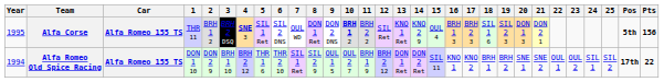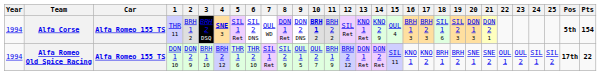 <table class="wikitable" style="text-align:center; font-size:85%">
 <tr>
 <th>Year</th>
 <th>Team</th>
 <th>Car</th>
 <th>1</th>
 <th>2</th>
 <th>3</th>
 <th>4</th>
 <th>5</th>
 <th>6</th>
 <th>7</th>
 <th>8</th>
 <th>9</th>
 <th>10</th>
 <th>11</th>
 <th>12</th>
 <th>13</th>
 <th>14</th>
 <th>15</th>
 <th>16</th>
 <th>17</th>
 <th>18</th>
 <th>19</th>
 <th>20</th>
 <th>21</th>
 <th>22</th>
 <th>23</th>
 <th>24</th>
 <th>25</th>
 <th>Pos</th>
 <th>Pts</th>
 </tr>
 <tr>
-<td><a href='#'>1995</a></td>
+<td><a href='#'>1994</a></td>
 <th nowrap><a href='#'>Alfa Corse</a></th>
 <th nowrap><a href='#'>Alfa Romeo 155 TS</a></th>
 <td style="background:#CFCFFF;"><a href='#'>THR</a><br><small>11</small></td>
 <td style="background:#DFDFDF;"><a href='#'>BRH<br>1</a><br><small>2</small></td>
 <td style="background:#000000; color:white"><em><a href='#'><span>BRH<br>2</span></a></em><br><small>DSQ</small></td>
 <td style="background:#FFDF9F;"><strong><a href='#'>SNE</a></strong><br><small>3</small></td>
 <td style="background:#EFCFFF;"><a href='#'>SIL<br>1</a><br><small>Ret</small></td>
 <td style="background:#FFFFFF;"><a href='#'>SIL<br>2</a><br><small>DNS</small></td>
 <td style="background:#FFFFFF;"><a href='#'>OUL</a><br><small>WD</small></td>
 <td style="background:#EFCFFF;"><a href='#'>DON<br>1</a><br><small>Ret</small></td>
 <td style="background:#FFFFFF;"><a href='#'>DON<br>2</a><br><small>DNS</small></td>
 <td style="background:#DFDFDF;"><strong><a href='#'>BRH<br>1</a></strong><br><small>2</small></td>
 <td style="background:#DFDFDF;"><a href='#'>BRH<br>2</a><br><small>2</small></td>
 <td style="background:#EFCFFF;"><a href='#'>SIL</a><br><small>Ret</small></td>
 <td style="background:#EFCFFF;"><a href='#'>KNO<br>1</a><br><small>Ret</small></td>
 <td style="background:#DFFFDF;"><a href='#'>KNO<br>2</a><br><small>9</small></td>
 <td style="background:#DFFFDF;"><a href='#'>OUL</a><br><small>4</small></td>
 <td style="background:#FFDF9F;"><a href='#'>BRH<br>1</a><br><small>3</small></td>
 <td style="background:#FFDF9F;"><a href='#'>BRH<br>2</a><br><small>3</small></td>
 <td style="background:#DFFFDF;"><a href='#'>SIL<br>1</a><br><small>6</small></td>
 <td style="background:#FFDF9F;"><a href='#'>SIL<br>2</a><br><small>3</small></td>
 <td style="background:#FFDF9F;"><a href='#'>DON<br>1</a><br><small>3</small></td>
 <td style="background:#FFFFBF;"><a href='#'>DON<br>2</a><br><small>1</small></td>
 <td></td>
 <td></td>
 <td></td>
 <td></td>
 <td><strong>5th</strong></td>
-<td><strong>156</strong></td>
+<td><strong>154</strong></td>
 </tr>
 <tr>
 <td><a href='#'>1994</a></td>
 <th nowrap><a href='#'>Alfa Romeo<br>Old Spice Racing</a></th>
 <th nowrap><a href='#'>Alfa Romeo 155 TS</a></th>
 <td style="background:#DFFFDF;"><a href='#'>DON<br>1</a><br><small>10</small></td>
 <td style="background:#DFFFDF;"><a href='#'>DON<br>2</a><br><small>9</small></td>
 <td style="background:#DFFFDF;"><a href='#'>BRH<br>1</a><br><small>10</small></td>
 <td style="background:#CFCFFF;"><a href='#'>BRH<br>2</a><br><small>12</small></td>
 <td style="background:#DFFFDF;"><a href='#'>THR<br>1</a><br><small>6</small></td>
 <td style="background:#DFFFDF;"><a href='#'>THR<br>2</a><br><small>10</small></td>
 <td style="background:#EFCFFF;"><a href='#'>SIL<br>1</a><br><small>Ret</small></td>
 <td style="background:#DFFFDF;"><a href='#'>SIL<br>2</a><br><small>9</small></td>
 <td style="background:#DFFFDF;"><a href='#'>OUL<br>1</a><br><small>5</small></td>
 <td style="background:#DFFFDF;"><a href='#'>OUL<br>2</a><br><small>7</small></td>
 <td style="background:#DFFFDF;"><a href='#'>BRH<br>1</a><br><small>9</small></td>
 <td style="background:#CFCFFF;"><a href='#'>BRH<br>2</a><br><small>12</small></td>
 <td style="background:#EFCFFF;"><a href='#'>DON<br>1</a><br><small>Ret</small></td>
 <td style="background:#EFCFFF;"><a href='#'>DON<br>2</a><br><small>Ret</small></td>
 <td style="background:#CFCFFF;"><a href='#'>SIL</a><br><small>11</small></td>
 <td><a href='#'>KNO<br>1</a><br><small></small></td>
 <td><a href='#'>KNO<br>2</a><br><small></small></td>
 <td><a href='#'>BRH<br>1</a><br><small></small></td>
 <td><a href='#'>BRH<br>2</a><br><small></small></td>
 <td><a href='#'>SNE<br>1</a><br><small></small></td>
 <td><a href='#'>SNE<br>2</a><br><small></small></td>
 <td><a href='#'>OUL<br>1</a><br><small></small></td>
 <td><a href='#'>OUL<br>2</a><br><small></small></td>
 <td><a href='#'>SIL<br>1</a><br><small></small></td>
 <td><a href='#'>SIL<br>2</a><br><small></small></td>
 <td><strong>17th</strong></td>
 <td><strong>22</strong></td>
 </tr>
 </table>
